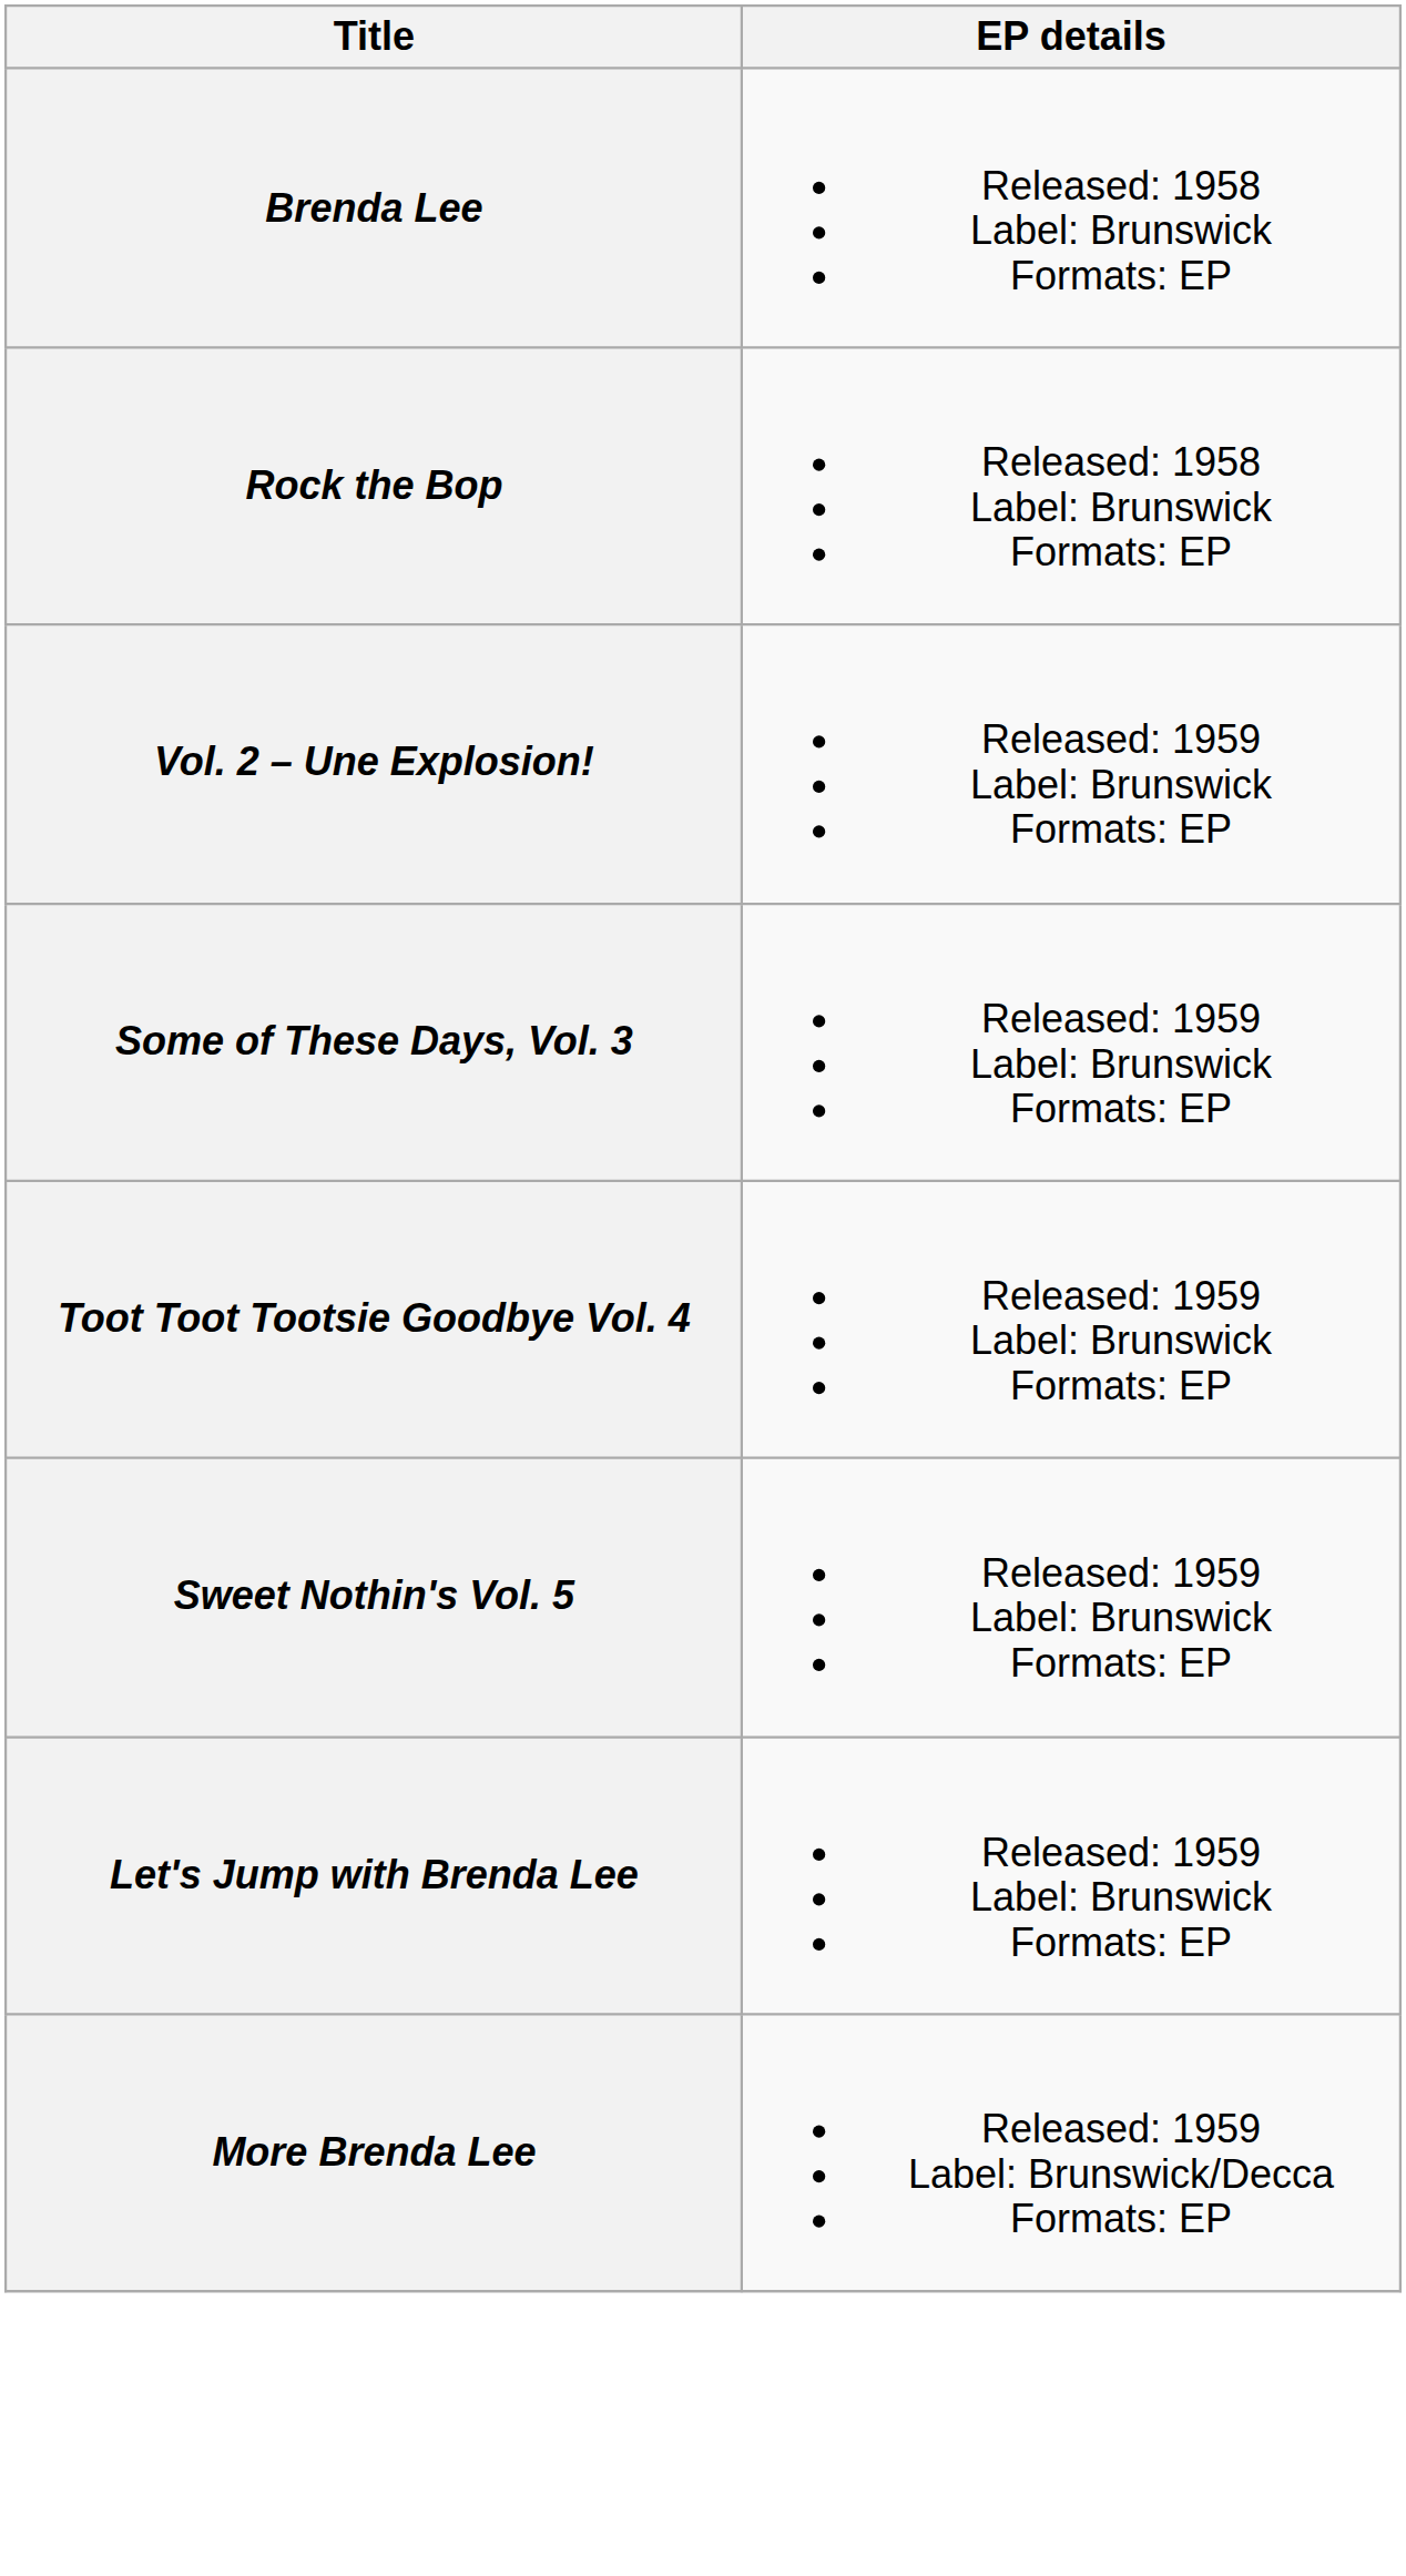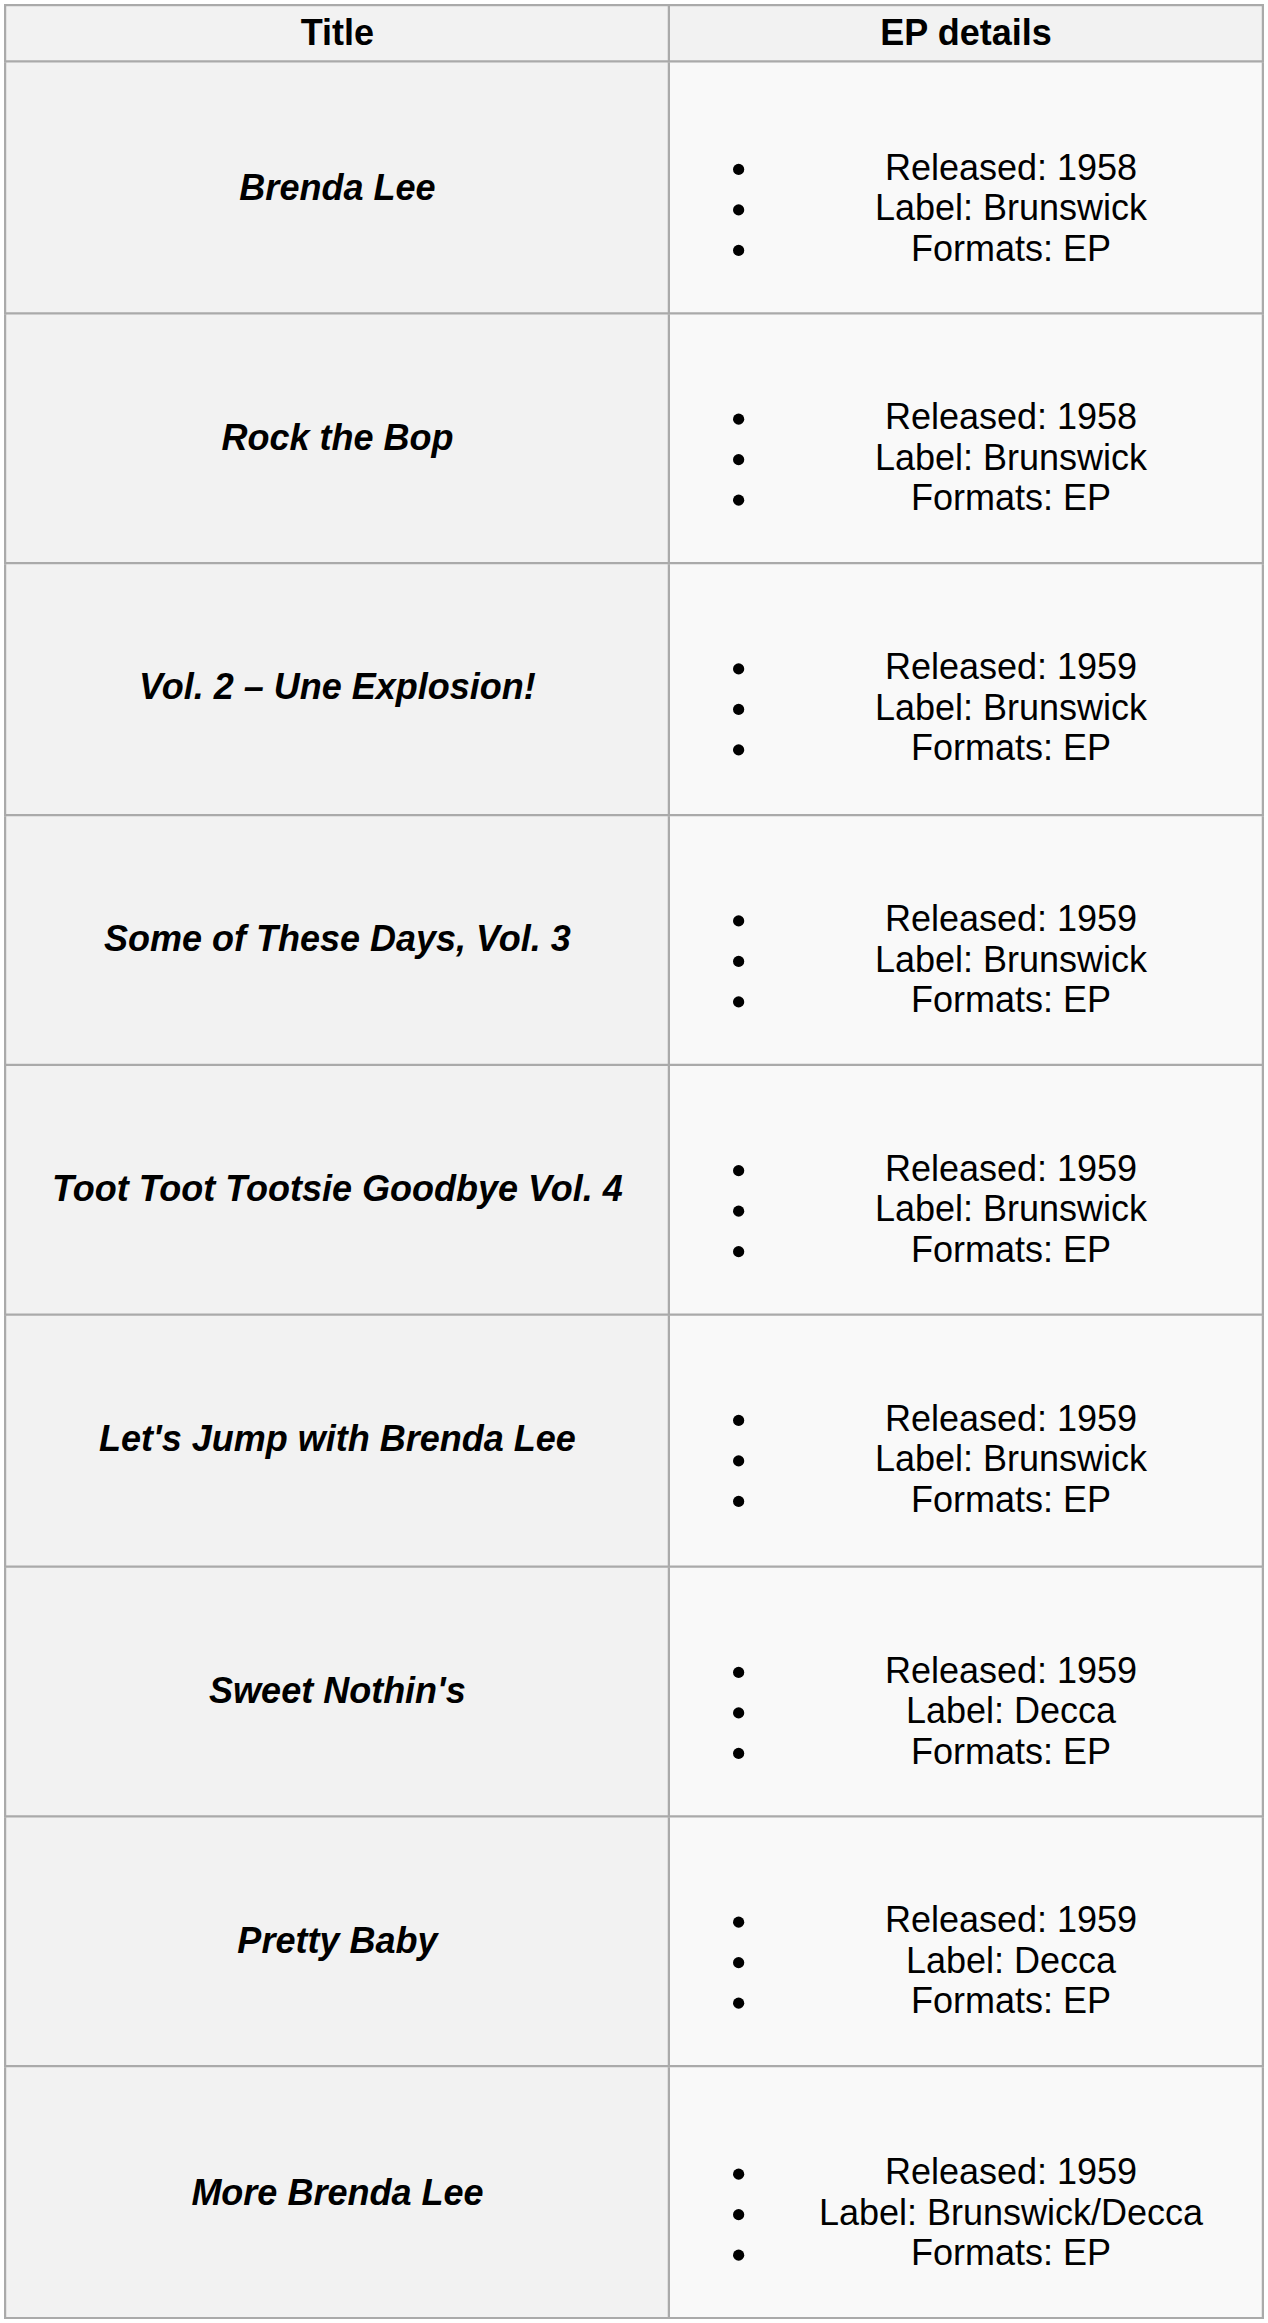 <table class="wikitable plainrowheaders" style="text-align:center;">
 <tr>
 <th scope="col" style="width:18em;">Title</th>
 <th scope="col" style="width:16em;">EP details</th>
 </tr>
 <tr>
 <th scope="row"><em>Brenda Lee</em></th>
 <td><br><ul><li>Released: 1958</li><li>Label: Brunswick</li><li>Formats: EP</li></ul></td>
 </tr>
 <tr>
 <th scope="row"><em>Rock the Bop</em></th>
 <td><br><ul><li>Released: 1958</li><li>Label: Brunswick</li><li>Formats: EP</li></ul></td>
 </tr>
 <tr>
 <th scope="row"><em>Vol. 2 – Une Explosion!</em></th>
 <td><br><ul><li>Released: 1959</li><li>Label: Brunswick</li><li>Formats: EP</li></ul></td>
 </tr>
 <tr>
 <th scope="row"><em>Some of These Days, Vol. 3</em></th>
 <td><br><ul><li>Released: 1959</li><li>Label: Brunswick</li><li>Formats: EP</li></ul></td>
 </tr>
 <tr>
 <th scope="row"><em>Toot Toot Tootsie Goodbye Vol. 4</em></th>
 <td><br><ul><li>Released: 1959</li><li>Label: Brunswick</li><li>Formats: EP</li></ul></td>
 </tr>
 <tr>
-<th scope="row"><em>Sweet Nothin's Vol. 5</em></th>
+<th scope="row"><em>Let's Jump with Brenda Lee</em></th>
 <td><br><ul><li>Released: 1959</li><li>Label: Brunswick</li><li>Formats: EP</li></ul></td>
 </tr>
 <tr>
-<th scope="row"><em>Let's Jump with Brenda Lee</em></th>
-<td><br><ul><li>Released: 1959</li><li>Label: Brunswick</li><li>Formats: EP</li></ul></td>
+<th scope="row"><em>Sweet Nothin's</em></th>
+<td><br><ul><li>Released: 1959</li><li>Label: Decca</li><li>Formats: EP</li></ul></td>
+</tr>
+<tr>
+<th scope="row"><em>Pretty Baby</em></th>
+<td><br><ul><li>Released: 1959</li><li>Label: Decca</li><li>Formats: EP</li></ul></td>
 </tr>
 <tr>
 <th scope="row"><em>More Brenda Lee</em></th>
 <td><br><ul><li>Released: 1959</li><li>Label: Brunswick/Decca</li><li>Formats: EP</li></ul></td>
 </tr>
 <tr>
 </tr>
 </table>
